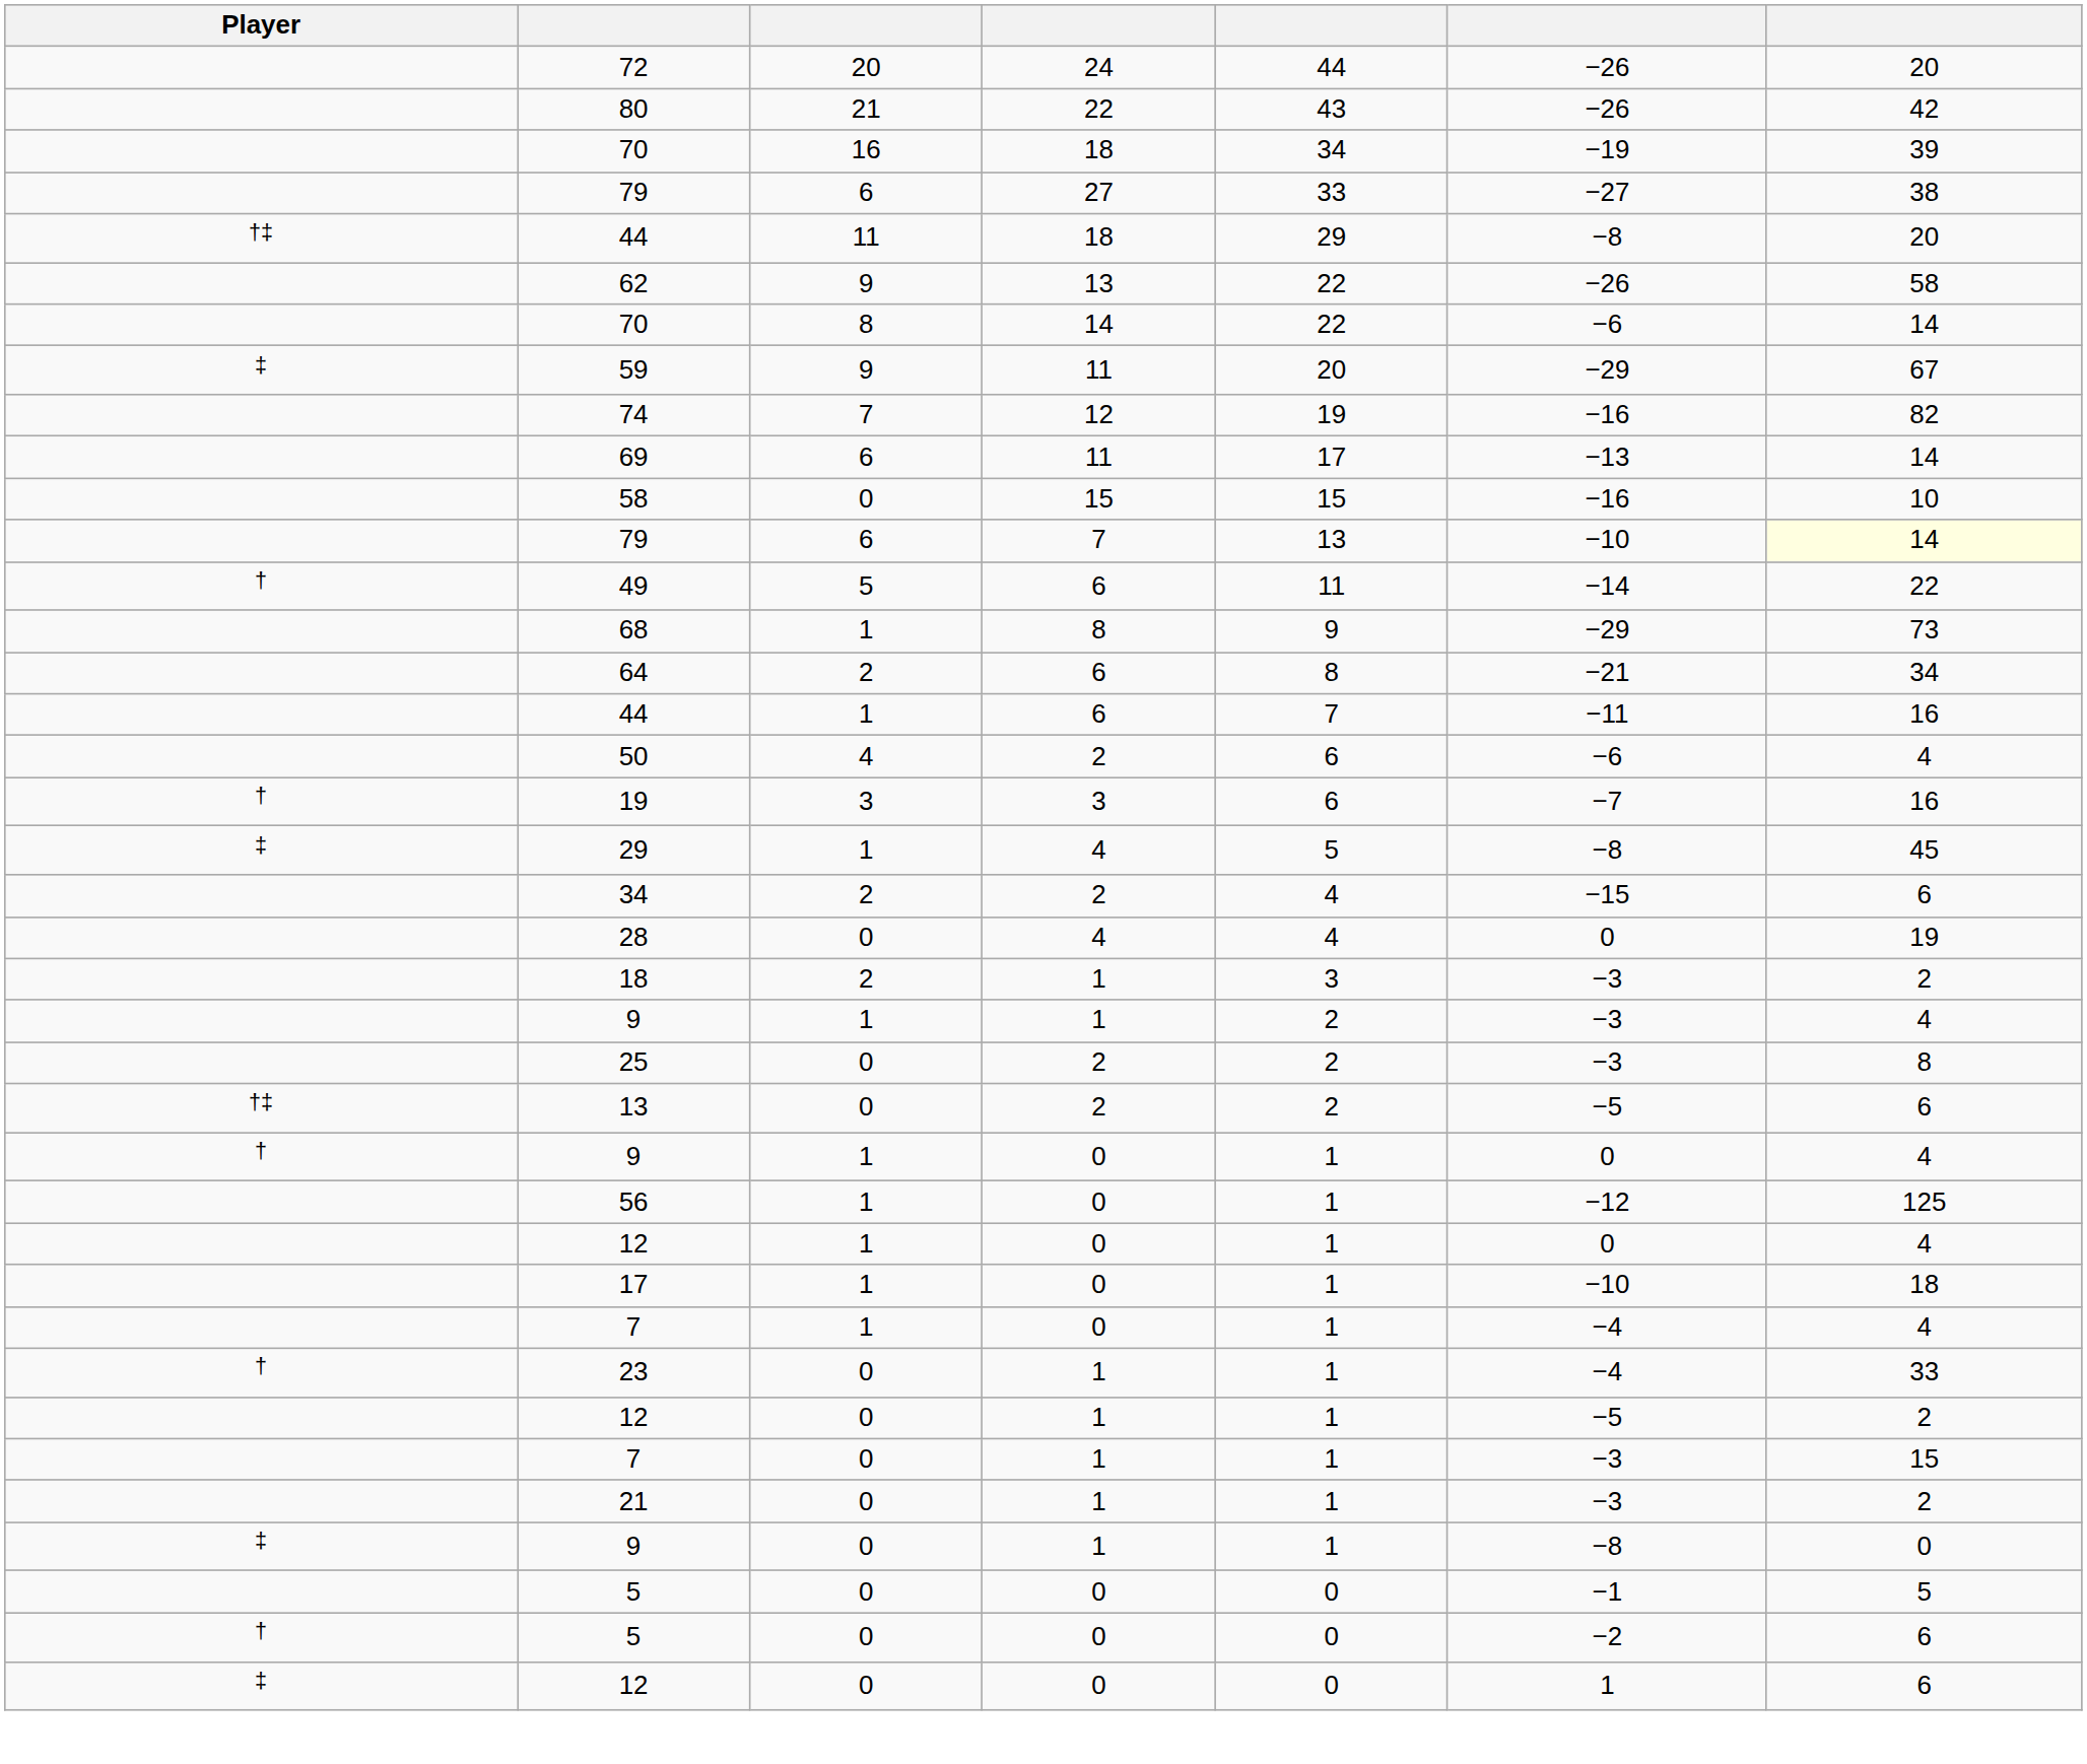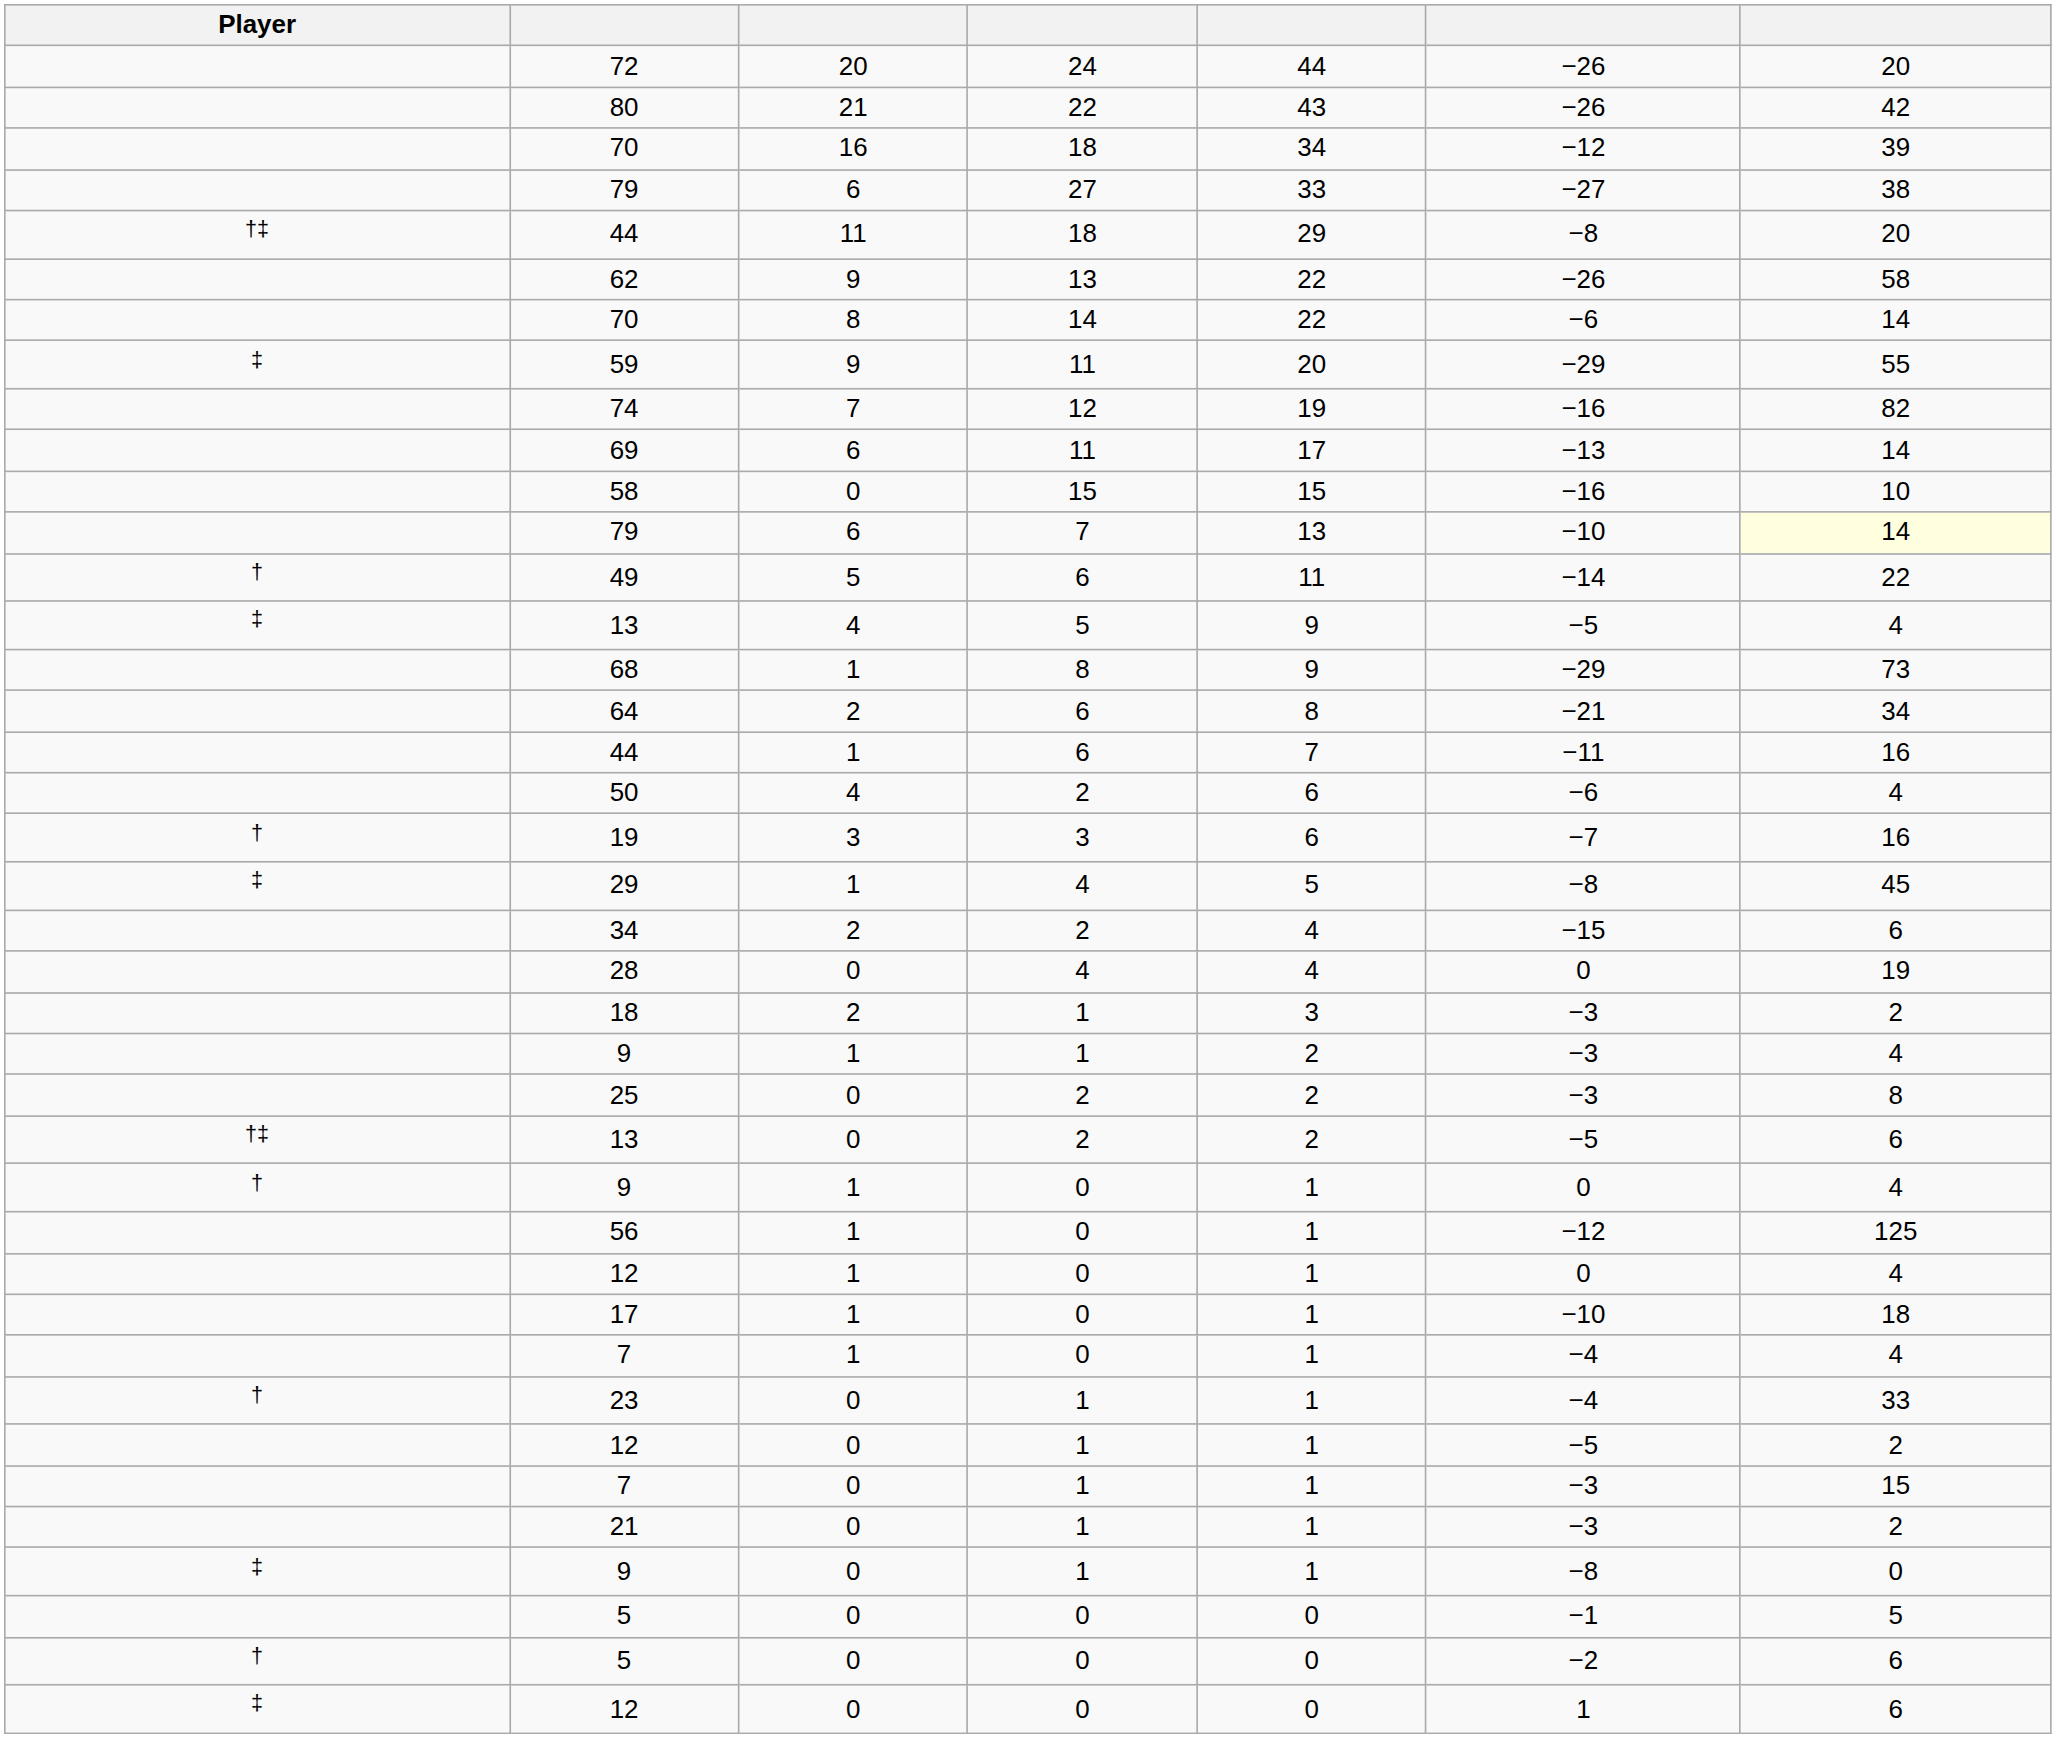 <table class="wikitable sortable" style="width:100%; text-align:center;">
 <tr>
 <th>Player</th>
 <th></th>
 <th></th>
 <th></th>
 <th></th>
 <th data-sort-type="number"></th>
 <th></th>
 </tr>
 <tr>
 <td></td>
 <td>72</td>
 <td>20</td>
 <td>24</td>
 <td>44</td>
 <td>−26</td>
 <td>20</td>
 </tr>
 <tr>
 <td></td>
 <td>80</td>
 <td>21</td>
 <td>22</td>
 <td>43</td>
 <td>−26</td>
 <td>42</td>
 </tr>
 <tr>
 <td></td>
 <td>70</td>
 <td>16</td>
 <td>18</td>
 <td>34</td>
-<td>−19</td>
+<td>−12</td>
 <td>39</td>
 </tr>
 <tr>
 <td></td>
 <td>79</td>
 <td>6</td>
 <td>27</td>
 <td>33</td>
 <td>−27</td>
 <td>38</td>
 </tr>
 <tr>
 <td><sup>†‡</sup></td>
 <td>44</td>
 <td>11</td>
 <td>18</td>
 <td>29</td>
 <td>−8</td>
 <td>20</td>
 </tr>
 <tr>
 <td></td>
 <td>62</td>
 <td>9</td>
 <td>13</td>
 <td>22</td>
 <td>−26</td>
 <td>58</td>
 </tr>
 <tr>
 <td></td>
 <td>70</td>
 <td>8</td>
 <td>14</td>
 <td>22</td>
 <td>−6</td>
 <td>14</td>
 </tr>
 <tr>
 <td><sup>‡</sup></td>
 <td>59</td>
 <td>9</td>
 <td>11</td>
 <td>20</td>
 <td>−29</td>
-<td>67</td>
+<td>55</td>
 </tr>
 <tr>
 <td></td>
 <td>74</td>
 <td>7</td>
 <td>12</td>
 <td>19</td>
 <td>−16</td>
 <td>82</td>
 </tr>
 <tr>
 <td></td>
 <td>69</td>
 <td>6</td>
 <td>11</td>
 <td>17</td>
 <td>−13</td>
 <td>14</td>
 </tr>
 <tr>
 <td></td>
 <td>58</td>
 <td>0</td>
 <td>15</td>
 <td>15</td>
 <td>−16</td>
 <td>10</td>
 </tr>
 <tr>
 <td></td>
 <td>79</td>
 <td>6</td>
 <td>7</td>
 <td>13</td>
 <td>−10</td>
 <td style="background: lightyellow;">14</td>
 </tr>
 <tr>
 <td><sup>†</sup></td>
 <td>49</td>
 <td>5</td>
 <td>6</td>
 <td>11</td>
 <td>−14</td>
 <td>22</td>
+</tr>
+<tr>
+<td><sup>‡</sup></td>
+<td>13</td>
+<td>4</td>
+<td>5</td>
+<td>9</td>
+<td>−5</td>
+<td>4</td>
 </tr>
 <tr>
 <td></td>
 <td>68</td>
 <td>1</td>
 <td>8</td>
 <td>9</td>
 <td>−29</td>
 <td>73</td>
 </tr>
 <tr>
 <td></td>
 <td>64</td>
 <td>2</td>
 <td>6</td>
 <td>8</td>
 <td>−21</td>
 <td>34</td>
 </tr>
 <tr>
 <td></td>
 <td>44</td>
 <td>1</td>
 <td>6</td>
 <td>7</td>
 <td>−11</td>
 <td>16</td>
 </tr>
 <tr>
 <td></td>
 <td>50</td>
 <td>4</td>
 <td>2</td>
 <td>6</td>
 <td>−6</td>
 <td>4</td>
 </tr>
 <tr>
 <td><sup>†</sup></td>
 <td>19</td>
 <td>3</td>
 <td>3</td>
 <td>6</td>
 <td>−7</td>
 <td>16</td>
 </tr>
 <tr>
 <td><sup>‡</sup></td>
 <td>29</td>
 <td>1</td>
 <td>4</td>
 <td>5</td>
 <td>−8</td>
 <td>45</td>
 </tr>
 <tr>
 <td></td>
 <td>34</td>
 <td>2</td>
 <td>2</td>
 <td>4</td>
 <td>−15</td>
 <td>6</td>
 </tr>
 <tr>
 <td></td>
 <td>28</td>
 <td>0</td>
 <td>4</td>
 <td>4</td>
 <td>0</td>
 <td>19</td>
 </tr>
 <tr>
 <td></td>
 <td>18</td>
 <td>2</td>
 <td>1</td>
 <td>3</td>
 <td>−3</td>
 <td>2</td>
 </tr>
 <tr>
 <td></td>
 <td>9</td>
 <td>1</td>
 <td>1</td>
 <td>2</td>
 <td>−3</td>
 <td>4</td>
 </tr>
 <tr>
 <td></td>
 <td>25</td>
 <td>0</td>
 <td>2</td>
 <td>2</td>
 <td>−3</td>
 <td>8</td>
 </tr>
 <tr>
 <td><sup>†‡</sup></td>
 <td>13</td>
 <td>0</td>
 <td>2</td>
 <td>2</td>
 <td>−5</td>
 <td>6</td>
 </tr>
 <tr>
 <td><sup>†</sup></td>
 <td>9</td>
 <td>1</td>
 <td>0</td>
 <td>1</td>
 <td>0</td>
 <td>4</td>
 </tr>
 <tr>
 <td></td>
 <td>56</td>
 <td>1</td>
 <td>0</td>
 <td>1</td>
 <td>−12</td>
 <td>125</td>
 </tr>
 <tr>
 <td></td>
 <td>12</td>
 <td>1</td>
 <td>0</td>
 <td>1</td>
 <td>0</td>
 <td>4</td>
 </tr>
 <tr>
 <td></td>
 <td>17</td>
 <td>1</td>
 <td>0</td>
 <td>1</td>
 <td>−10</td>
 <td>18</td>
 </tr>
 <tr>
 <td></td>
 <td>7</td>
 <td>1</td>
 <td>0</td>
 <td>1</td>
 <td>−4</td>
 <td>4</td>
 </tr>
 <tr>
 <td><sup>†</sup></td>
 <td>23</td>
 <td>0</td>
 <td>1</td>
 <td>1</td>
 <td>−4</td>
 <td>33</td>
 </tr>
 <tr>
 <td></td>
 <td>12</td>
 <td>0</td>
 <td>1</td>
 <td>1</td>
 <td>−5</td>
 <td>2</td>
 </tr>
 <tr>
 <td></td>
 <td>7</td>
 <td>0</td>
 <td>1</td>
 <td>1</td>
 <td>−3</td>
 <td>15</td>
 </tr>
 <tr>
 <td></td>
 <td>21</td>
 <td>0</td>
 <td>1</td>
 <td>1</td>
 <td>−3</td>
 <td>2</td>
 </tr>
 <tr>
 <td><sup>‡</sup></td>
 <td>9</td>
 <td>0</td>
 <td>1</td>
 <td>1</td>
 <td>−8</td>
 <td>0</td>
 </tr>
 <tr>
 <td></td>
 <td>5</td>
 <td>0</td>
 <td>0</td>
 <td>0</td>
 <td>−1</td>
 <td>5</td>
 </tr>
 <tr>
 <td><sup>†</sup></td>
 <td>5</td>
 <td>0</td>
 <td>0</td>
 <td>0</td>
 <td>−2</td>
 <td>6</td>
 </tr>
 <tr>
 <td><sup>‡</sup></td>
 <td>12</td>
 <td>0</td>
 <td>0</td>
 <td>0</td>
 <td>1</td>
 <td>6</td>
 </tr>
 </table>
